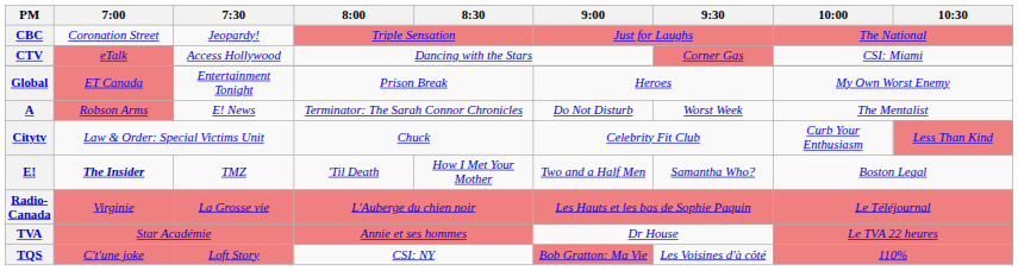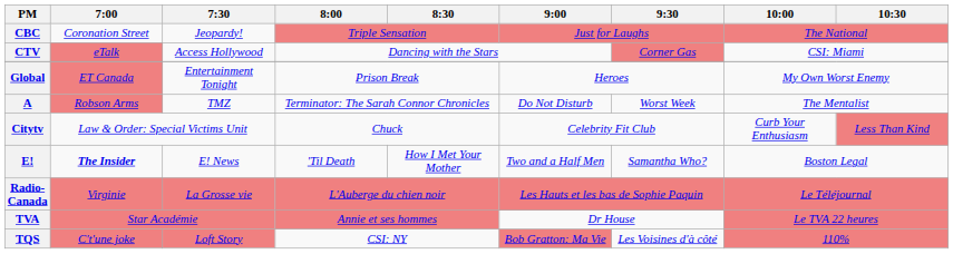 <table class="wikitable" width="100%">
 <tr>
 <th width="4%">PM</th>
 <th width="12%">7:00</th>
 <th width="12%">7:30</th>
 <th width="12%">8:00</th>
 <th width="12%">8:30</th>
 <th width="12%">9:00</th>
 <th width="12%">9:30</th>
 <th width="12%">10:00</th>
 <th width="12%">10:30</th>
 </tr>
 <tr align="center">
 <th><a href='#'>CBC</a></th>
 <td colspan="1" align=center><em><a href='#'>Coronation Street</a></em></td>
 <td colspan="1" align=center><em><a href='#'>Jeopardy!</a></em></td>
 <td colspan="2" align=center bgcolor="#F08080"><em><a href='#'>Triple Sensation</a></em></td>
 <td colspan="2" align=center bgcolor="#F08080"><em><a href='#'>Just for Laughs</a></em></td>
 <td colspan="2" align=center bgcolor="#F08080"><em><a href='#'>The National</a></em></td>
 </tr>
 <tr align="center">
 <th><a href='#'>CTV</a></th>
 <td colspan="1" align=center  bgcolor="#F08080"><em><a href='#'>eTalk</a></em></td>
 <td colspan="1" align=center><em><a href='#'>Access Hollywood</a></em></td>
 <td colspan="3" align=center><em><a href='#'>Dancing with the Stars</a></em></td>
 <td colspan="1" align=center bgcolor="#F08080"><em><a href='#'>Corner Gas</a></em></td>
 <td colspan="2" align=center><em><a href='#'>CSI: Miami</a></em></td>
 </tr>
 <tr align="center">
 </tr>
 <tr align="center">
 <th><a href='#'>Global</a></th>
 <td colspan="1" align=center bgcolor="#F08080"><em><a href='#'>ET Canada</a></em></td>
 <td colspan="1" align=center><em><a href='#'>Entertainment Tonight</a></em></td>
 <td colspan="2" align=center><em><a href='#'>Prison Break</a></em></td>
 <td colspan="2" align=center><em><a href='#'>Heroes</a></em></td>
 <td colspan="2" align=center><em><a href='#'>My Own Worst Enemy</a></em></td>
 </tr>
 <tr align="center">
 <th><a href='#'>A</a></th>
 <td colspan="1" bgcolor="#F08080"><em><a href='#'>Robson Arms</a></em></td>
-<td colspan="1" align=center><em><a href='#'>E! News</a></em></td>
+<td colspan="1"><em><a href='#'>TMZ</a></em></td>
 <td colspan="2"><em><a href='#'>Terminator: The Sarah Connor Chronicles</a></em></td>
 <td colspan="1" align=center><em><a href='#'>Do Not Disturb</a></em></td>
 <td colspan="1" align=center><em><a href='#'>Worst Week</a></em></td>
 <td colspan="2" align=center><em><a href='#'>The Mentalist</a></em></td>
 </tr>
 <tr align="center">
 <th><a href='#'>Citytv</a></th>
 <td colspan="2" align=center><em><a href='#'>Law & Order: Special Victims Unit</a></em></td>
 <td colspan="2" align=center><em><a href='#'>Chuck</a></em></td>
 <td colspan="2" align=center><em><a href='#'>Celebrity Fit Club</a></em></td>
 <td colspan="1" align=center><em><a href='#'>Curb Your Enthusiasm</a></em></td>
 <td colspan="1" align=center bgcolor="#F08080"><em><a href='#'>Less Than Kind</a></em></td>
 </tr>
 <tr align="center">
 <th><a href='#'>E!</a></th>
 <td colspan="1" align=center><strong><em><a href='#'>The Insider</a></em></strong></td>
-<td colspan="1"><em><a href='#'>TMZ</a></em></td>
+<td colspan="1" align=center><em><a href='#'>E! News</a></em></td>
 <td colspan="1" align=center><em><a href='#'>'Til Death</a></em></td>
 <td colspan="1" align=center><em><a href='#'>How I Met Your Mother</a></em></td>
 <td colspan="1" align=center><em><a href='#'>Two and a Half Men</a></em></td>
 <td colspan="1" align=center><em><a href='#'>Samantha Who?</a></em></td>
 <td colspan="2" align=center><em><a href='#'>Boston Legal</a></em></td>
 </tr>
 <tr align="center">
 <th><a href='#'>Radio-Canada</a></th>
 <td align=center bgcolor="#F08080"><em><a href='#'>Virginie</a></em></td>
 <td align=center bgcolor="#F08080"><em><a href='#'>La Grosse vie</a></em></td>
 <td colspan="2" align=center bgcolor="#F08080"><em><a href='#'>L'Auberge du chien noir</a></em></td>
 <td colspan="2" align=center bgcolor="#F08080"><em><a href='#'>Les Hauts et les bas de Sophie Paquin</a></em></td>
 <td colspan="2" align=center bgcolor="#F08080"><em><a href='#'>Le Téléjournal</a></em></td>
 </tr>
 <tr align="center">
 <th><a href='#'>TVA</a></th>
 <td colspan="2" align=center bgcolor="#F08080"><em><a href='#'>Star Académie</a></em></td>
 <td colspan="2" align=center bgcolor="#F08080"><em><a href='#'>Annie et ses hommes</a></em></td>
 <td colspan="2" align=center><em><a href='#'>Dr House</a></em></td>
 <td colspan="2" align=center bgcolor="#F08080"><em><a href='#'>Le TVA 22 heures</a></em></td>
 </tr>
 <tr align="center">
 <th><a href='#'>TQS</a></th>
 <td colspan="1" align=center bgcolor="#F08080"><em><a href='#'>C't'une joke</a></em></td>
 <td colspan="1" align=center bgcolor="#F08080"><em><a href='#'>Loft Story</a></em></td>
 <td colspan="2" align=center><em><a href='#'>CSI: NY</a></em></td>
 <td colspan="1" align=center bgcolor="#F08080"><em><a href='#'>Bob Gratton: Ma Vie</a></em></td>
 <td colspan="1" align=center><em><a href='#'>Les Voisines d'à côté</a></em></td>
 <td colspan="2" align=center bgcolor="#F08080"><em><a href='#'>110%</a></em></td>
 </tr>
 </table>
